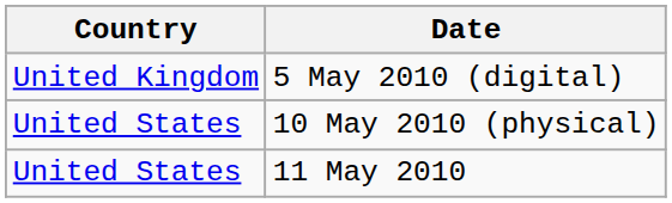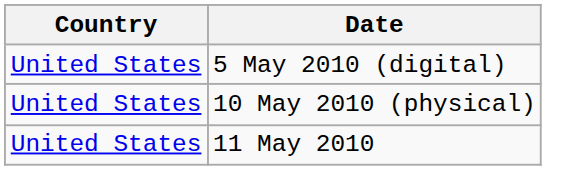 <table class="wikitable">
 <tr>
 <th>Country</th>
 <th>Date</th>
 </tr>
 <tr>
-<td><a href='#'>United Kingdom</a></td>
+<td><a href='#'>United States</a></td>
 <td>5 May 2010 (digital)</td>
 </tr>
 <tr>
 <td><a href='#'>United States</a></td>
 <td>10 May 2010 (physical)</td>
 </tr>
 <tr>
 <td><a href='#'>United States</a></td>
 <td>11 May 2010</td>
 </tr>
 </table>
